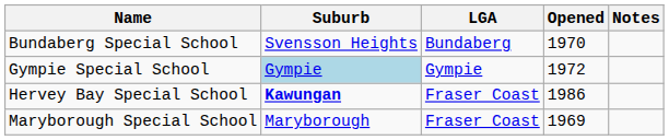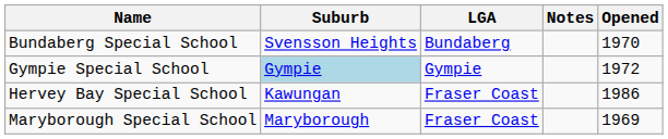 <table class="wikitable sortable">
 <tr>
 <th>Name</th>
 <th>Suburb</th>
 <th>LGA</th>
+<th>Notes</th>
 <th>Opened</th>
-<th>Notes</th>
 </tr>
 <tr>
 <td>Bundaberg Special School</td>
 <td><a href='#'>Svensson Heights</a></td>
 <td><a href='#'>Bundaberg</a></td>
+<td></td>
 <td>1970</td>
-<td></td>
 </tr>
 <tr>
 <td>Gympie Special School</td>
 <td style="background: lightblue;"><a href='#'>Gympie</a></td>
 <td><a href='#'>Gympie</a></td>
+<td></td>
 <td>1972</td>
-<td></td>
 </tr>
 <tr>
 <td>Hervey Bay Special School</td>
-<td><strong><a href='#'>Kawungan</a></strong></td>
+<td><a href='#'>Kawungan</a></td>
 <td><a href='#'>Fraser Coast</a></td>
+<td></td>
 <td>1986</td>
-<td></td>
 </tr>
 <tr>
 <td>Maryborough Special School</td>
 <td><a href='#'>Maryborough</a></td>
 <td><a href='#'>Fraser Coast</a></td>
+<td></td>
 <td>1969</td>
-<td></td>
 </tr>
 </table>
